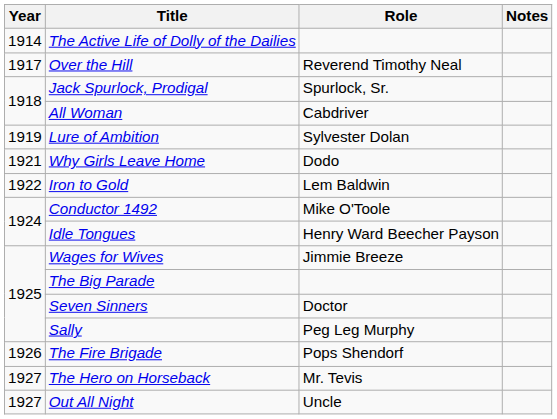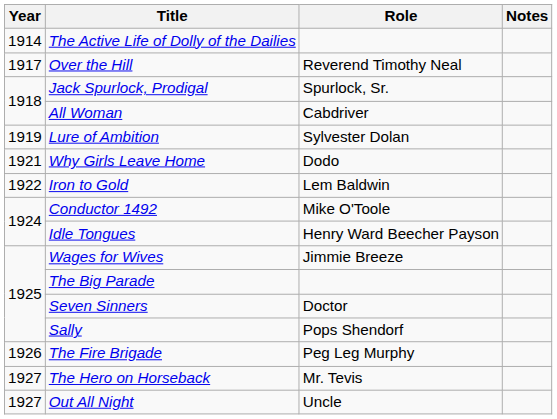 <table class="wikitable sortable">
 <tr>
 <th>Year</th>
 <th>Title</th>
 <th>Role</th>
 <th class="unsortable">Notes</th>
 </tr>
 <tr>
 <td>1914</td>
 <td><em><a href='#'>The Active Life of Dolly of the Dailies</a></em></td>
 <td></td>
 <td></td>
 </tr>
 <tr>
 <td>1917</td>
 <td><em><a href='#'>Over the Hill</a></em></td>
 <td>Reverend Timothy Neal</td>
 <td></td>
 </tr>
 <tr>
 <td rowspan=2>1918</td>
 <td><em><a href='#'>Jack Spurlock, Prodigal</a></em></td>
 <td>Spurlock, Sr.</td>
 <td></td>
 </tr>
 <tr>
 <td><em><a href='#'>All Woman</a></em></td>
 <td>Cabdriver</td>
 <td></td>
 </tr>
 <tr>
 <td>1919</td>
 <td><em><a href='#'>Lure of Ambition</a></em></td>
 <td>Sylvester Dolan</td>
 <td></td>
 </tr>
 <tr>
 <td>1921</td>
 <td><em><a href='#'>Why Girls Leave Home</a></em></td>
 <td>Dodo</td>
 <td></td>
 </tr>
 <tr>
 <td>1922</td>
 <td><em><a href='#'>Iron to Gold</a></em></td>
 <td>Lem Baldwin</td>
 <td></td>
 </tr>
 <tr>
 <td rowspan=2>1924</td>
 <td><em><a href='#'>Conductor 1492</a></em></td>
 <td>Mike O'Toole</td>
 <td></td>
 </tr>
 <tr>
 <td><em><a href='#'>Idle Tongues</a></em></td>
 <td>Henry Ward Beecher Payson</td>
 <td></td>
 </tr>
 <tr>
 <td rowspan=4>1925</td>
 <td><em><a href='#'>Wages for Wives</a></em></td>
 <td>Jimmie Breeze</td>
 <td></td>
 </tr>
 <tr>
 <td><em><a href='#'>The Big Parade</a></em></td>
 <td></td>
 </tr>
 <tr>
 <td><em><a href='#'>Seven Sinners</a></em></td>
 <td>Doctor</td>
 <td></td>
 </tr>
 <tr>
 <td><em><a href='#'>Sally</a></em></td>
-<td>Peg Leg Murphy</td>
+<td>Pops Shendorf</td>
 <td></td>
 </tr>
 <tr>
 <td>1926</td>
 <td><em><a href='#'>The Fire Brigade</a></em></td>
-<td>Pops Shendorf</td>
+<td>Peg Leg Murphy</td>
 <td></td>
 </tr>
 <tr>
 <td>1927</td>
 <td><em><a href='#'>The Hero on Horseback</a></em></td>
 <td>Mr. Tevis</td>
 <td></td>
 </tr>
 <tr>
 <td>1927</td>
 <td><em><a href='#'>Out All Night</a></em></td>
 <td>Uncle</td>
 <td></td>
 </tr>
 </table>
